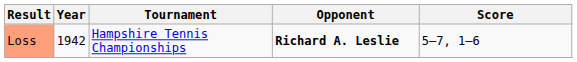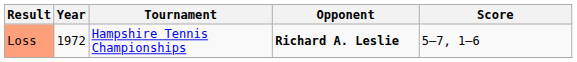 <table class="sortable wikitable">
 <tr>
 <th style="width:40px">Result</th>
 <th style="width:30px">Year</th>
 <th style="width:200px">Tournament</th>
 <th style="width:160px">Opponent</th>
 <th style="width:170px" class="unsortable">Score</th>
 </tr>
 <tr>
 <td style="background:#ffa07a;">Loss</td>
-<td>1942</td>
+<td>1972</td>
 <td><a href='#'>Hampshire Tennis Championships</a></td>
 <td><strong> Richard A. Leslie</strong></td>
 <td>5–7, 1–6</td>
 </tr>
 <tr>
 </tr>
 </table>
